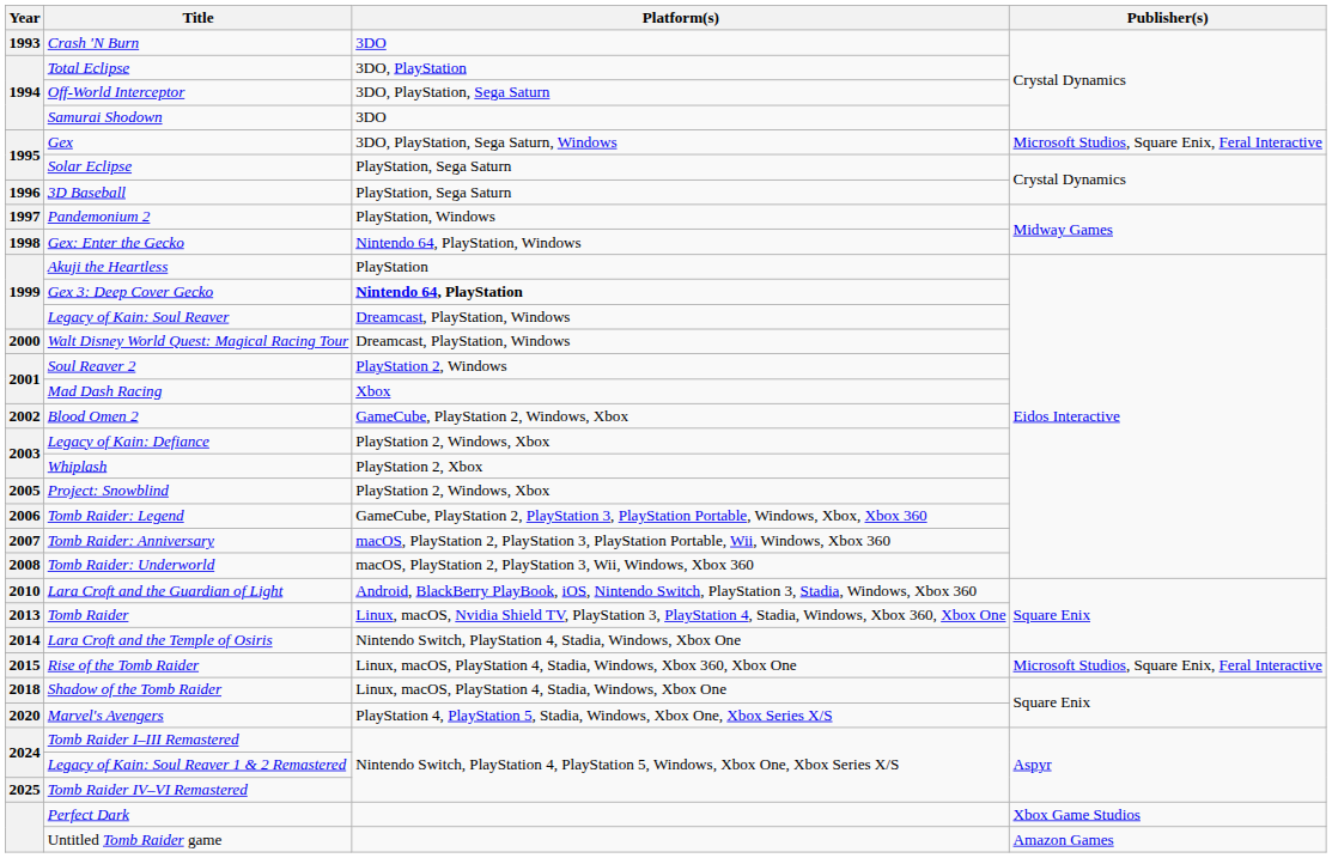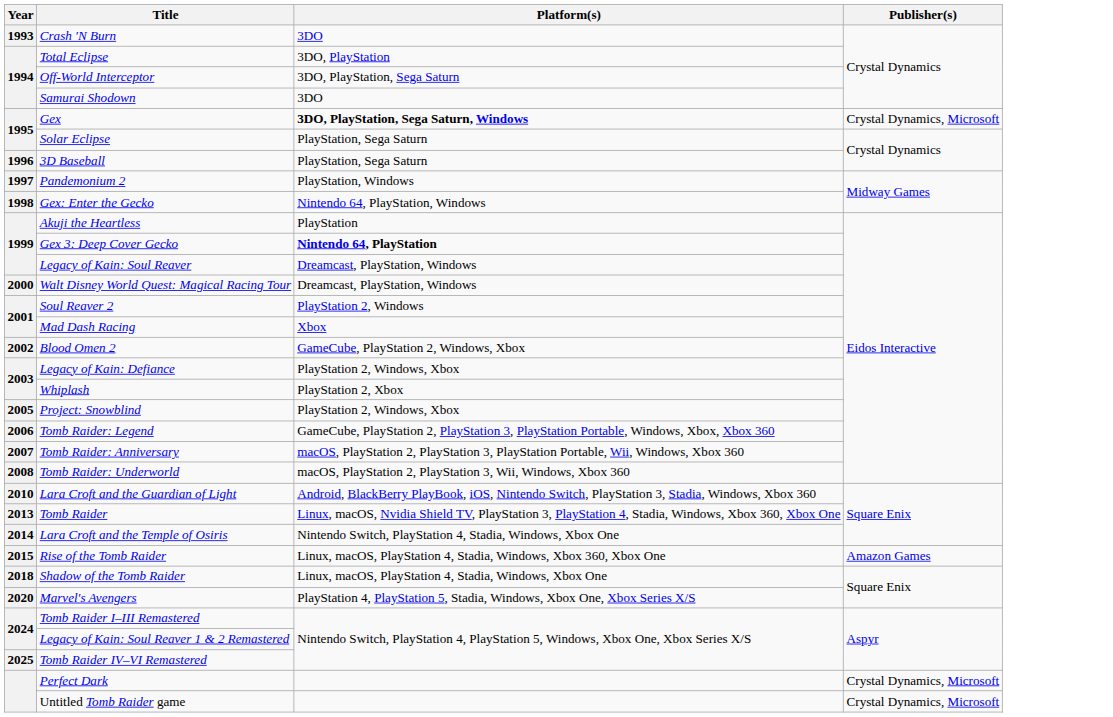 <table class="wikitable sortable plainrowheaders">
 <tr>
 <th scope="col">Year</th>
 <th scope="col">Title</th>
 <th scope="col">Platform(s)</th>
 <th scope="col">Publisher(s)</th>
 </tr>
 <tr>
 <th scope="row">1993</th>
 <td><em><a href='#'>Crash 'N Burn</a></em></td>
 <td><a href='#'>3DO</a></td>
 <td rowspan="4">Crystal Dynamics</td>
 </tr>
 <tr>
 <th scope="row" rowspan="3">1994</th>
 <td><em><a href='#'>Total Eclipse</a></em></td>
 <td>3DO, <a href='#'>PlayStation</a></td>
 </tr>
 <tr>
 <td><em><a href='#'>Off-World Interceptor</a></em></td>
 <td>3DO, PlayStation, <a href='#'>Sega Saturn</a></td>
 </tr>
 <tr>
 <td><em><a href='#'>Samurai Shodown</a></em></td>
 <td>3DO</td>
 </tr>
 <tr>
 <th scope="row" rowspan="2">1995</th>
 <td><em><a href='#'>Gex</a></em></td>
-<td>3DO, PlayStation, Sega Saturn, <a href='#'>Windows</a></td>
-<td><a href='#'>Microsoft Studios</a>, Square Enix, <a href='#'>Feral Interactive</a></td>
+<td><strong>3DO, PlayStation, Sega Saturn, <a href='#'>Windows</a></strong></td>
+<td>Crystal Dynamics, <a href='#'>Microsoft</a></td>
 </tr>
 <tr>
 <td><em><a href='#'>Solar Eclipse</a></em></td>
 <td>PlayStation, Sega Saturn</td>
 <td rowspan="2">Crystal Dynamics</td>
 </tr>
 <tr>
 <th scope="row">1996</th>
 <td><em><a href='#'>3D Baseball</a></em></td>
 <td>PlayStation, Sega Saturn</td>
 </tr>
 <tr>
 <th scope="row">1997</th>
 <td><em><a href='#'>Pandemonium 2</a></em></td>
 <td>PlayStation, Windows</td>
 <td rowspan="2"><a href='#'>Midway Games</a></td>
 </tr>
 <tr>
 <th scope="row">1998</th>
 <td><em><a href='#'>Gex: Enter the Gecko</a></em></td>
 <td><a href='#'>Nintendo 64</a>, PlayStation, Windows</td>
 </tr>
 <tr>
 <th scope="row" rowspan="3">1999</th>
 <td><em><a href='#'>Akuji the Heartless</a></em></td>
 <td>PlayStation</td>
 <td rowspan="13"><a href='#'>Eidos Interactive</a></td>
 </tr>
 <tr>
 <td><em><a href='#'>Gex 3: Deep Cover Gecko</a></em></td>
 <td><strong><a href='#'>Nintendo 64</a>, PlayStation</strong></td>
 </tr>
 <tr>
 <td><em><a href='#'>Legacy of Kain: Soul Reaver</a></em></td>
 <td><a href='#'>Dreamcast</a>, PlayStation, Windows</td>
 </tr>
 <tr>
 <th scope="row">2000</th>
 <td><em><a href='#'>Walt Disney World Quest: Magical Racing Tour</a></em></td>
 <td>Dreamcast, PlayStation, Windows</td>
 </tr>
 <tr>
 <th scope="row" rowspan="2">2001</th>
 <td><em><a href='#'>Soul Reaver 2</a></em></td>
 <td><a href='#'>PlayStation 2</a>, Windows</td>
 </tr>
 <tr>
 <td><em><a href='#'>Mad Dash Racing</a></em></td>
 <td><a href='#'>Xbox</a></td>
 </tr>
 <tr>
 <th scope="row">2002</th>
 <td><em><a href='#'>Blood Omen 2</a></em></td>
 <td><a href='#'>GameCube</a>, PlayStation 2, Windows, Xbox</td>
 </tr>
 <tr>
 <th scope="row" rowspan="2">2003</th>
 <td><em><a href='#'>Legacy of Kain: Defiance</a></em></td>
 <td>PlayStation 2, Windows, Xbox</td>
 </tr>
 <tr>
 <td><em><a href='#'>Whiplash</a></em></td>
 <td>PlayStation 2, Xbox</td>
 </tr>
 <tr>
 <th scope="row">2005</th>
 <td><em><a href='#'>Project: Snowblind</a></em></td>
 <td>PlayStation 2, Windows, Xbox</td>
 </tr>
 <tr>
 <th scope="row">2006</th>
 <td><em><a href='#'>Tomb Raider: Legend</a></em></td>
 <td>GameCube, PlayStation 2, <a href='#'>PlayStation 3</a>, <a href='#'>PlayStation Portable</a>, Windows, Xbox, <a href='#'>Xbox 360</a></td>
 </tr>
 <tr>
 <th scope="row">2007</th>
 <td><em><a href='#'>Tomb Raider: Anniversary</a></em></td>
 <td><a href='#'>macOS</a>, PlayStation 2, PlayStation 3, PlayStation Portable, <a href='#'>Wii</a>, Windows, Xbox 360</td>
 </tr>
 <tr>
 <th scope="row">2008</th>
 <td><em><a href='#'>Tomb Raider: Underworld</a></em></td>
 <td>macOS, PlayStation 2, PlayStation 3, Wii, Windows, Xbox 360</td>
 </tr>
 <tr>
 <th scope="row">2010</th>
 <td><em><a href='#'>Lara Croft and the Guardian of Light</a></em></td>
 <td><a href='#'>Android</a>, <a href='#'>BlackBerry PlayBook</a>, <a href='#'>iOS</a>, <a href='#'>Nintendo Switch</a>, PlayStation 3, <a href='#'>Stadia</a>, Windows, Xbox 360</td>
 <td rowspan="3"><a href='#'>Square Enix</a></td>
 </tr>
 <tr>
 <th scope="row">2013</th>
 <td><em><a href='#'>Tomb Raider</a></em></td>
 <td><a href='#'>Linux</a>, macOS, <a href='#'>Nvidia Shield TV</a>, PlayStation 3, <a href='#'>PlayStation 4</a>, Stadia, Windows, Xbox 360, <a href='#'>Xbox One</a></td>
 </tr>
 <tr>
 <th scope="row">2014</th>
 <td><em><a href='#'>Lara Croft and the Temple of Osiris</a></em></td>
 <td>Nintendo Switch, PlayStation 4, Stadia, Windows, Xbox One</td>
 </tr>
 <tr>
 <th scope="row">2015</th>
 <td><em><a href='#'>Rise of the Tomb Raider</a></em></td>
 <td>Linux, macOS, PlayStation 4, Stadia, Windows, Xbox 360, Xbox One</td>
-<td><a href='#'>Microsoft Studios</a>, Square Enix, <a href='#'>Feral Interactive</a></td>
+<td><a href='#'>Amazon Games</a></td>
 </tr>
 <tr>
 <th scope="row">2018</th>
 <td><em><a href='#'>Shadow of the Tomb Raider</a></em></td>
 <td>Linux, macOS, PlayStation 4, Stadia, Windows, Xbox One</td>
 <td rowspan="2">Square Enix</td>
 </tr>
 <tr>
 <th scope="row">2020</th>
 <td><em><a href='#'>Marvel's Avengers</a></em></td>
 <td>PlayStation 4, <a href='#'>PlayStation 5</a>, Stadia, Windows, Xbox One, <a href='#'>Xbox Series X/S</a></td>
 </tr>
 <tr>
 <th scope="row" rowspan="2">2024</th>
 <td><em><a href='#'>Tomb Raider I–III Remastered</a></em></td>
 <td rowspan="3">Nintendo Switch, PlayStation 4, PlayStation 5, Windows, Xbox One, Xbox Series X/S</td>
 <td rowspan="3"><a href='#'>Aspyr</a></td>
 </tr>
 <tr>
 <td><em><a href='#'>Legacy of Kain: Soul Reaver 1 & 2 Remastered</a></em></td>
 </tr>
 <tr>
 <th scope="row">2025</th>
 <td><em><a href='#'>Tomb Raider IV–VI Remastered</a></em></td>
 </tr>
 <tr>
 <th scope="row" rowspan="2"></th>
 <td><em><a href='#'>Perfect Dark</a></em></td>
 <td></td>
-<td><a href='#'>Xbox Game Studios</a></td>
+<td>Crystal Dynamics, <a href='#'>Microsoft</a></td>
 </tr>
 <tr>
 <td>Untitled <em><a href='#'>Tomb Raider</a></em> game</td>
 <td></td>
-<td><a href='#'>Amazon Games</a></td>
+<td>Crystal Dynamics, <a href='#'>Microsoft</a></td>
 </tr>
 </table>
